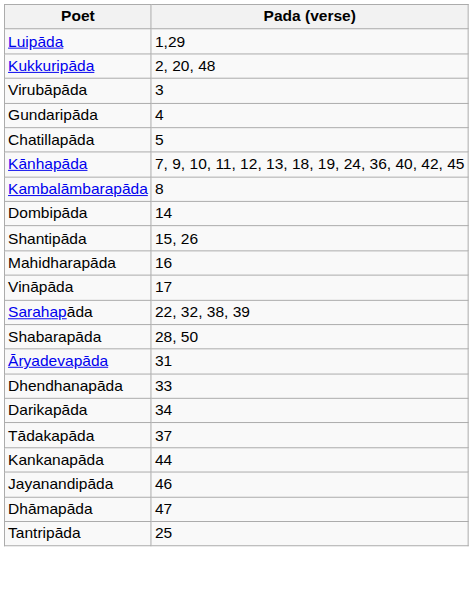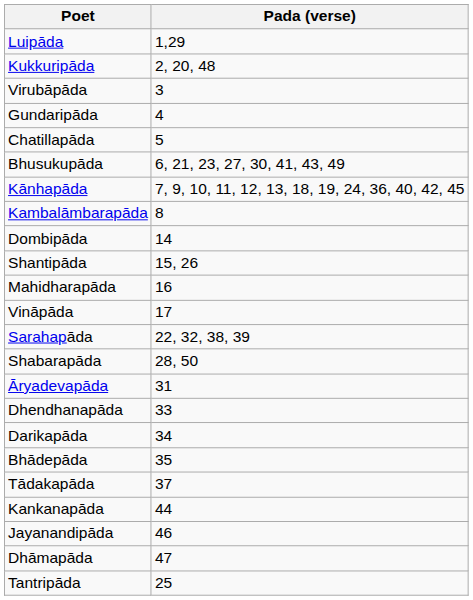 <table class="wikitable" style="text-align:centre">
 <tr>
 <th>Poet</th>
 <th>Pada (verse)</th>
 </tr>
 <tr>
 <td><a href='#'>Luipāda</a></td>
 <td>1,29</td>
 </tr>
 <tr>
 <td><a href='#'>Kukkuripāda</a></td>
 <td>2, 20, 48</td>
 </tr>
 <tr>
 <td>Virubāpāda</td>
 <td>3</td>
 </tr>
 <tr>
 <td>Gundaripāda</td>
 <td>4</td>
 </tr>
 <tr>
 <td>Chatillapāda</td>
 <td>5</td>
+</tr>
+<tr>
+<td>Bhusukupāda</td>
+<td>6, 21, 23, 27, 30, 41, 43, 49</td>
 </tr>
 <tr>
 <td><a href='#'>Kānhapāda</a></td>
 <td>7, 9, 10, 11, 12, 13, 18, 19, 24, 36, 40, 42, 45</td>
 </tr>
 <tr>
 <td><a href='#'>Kambalāmbarapāda</a></td>
 <td>8</td>
 </tr>
 <tr>
 <td>Dombipāda</td>
 <td>14</td>
 </tr>
 <tr>
 <td>Shantipāda</td>
 <td>15, 26</td>
 </tr>
 <tr>
 <td>Mahidharapāda</td>
 <td>16</td>
 </tr>
 <tr>
 <td>Vināpāda</td>
 <td>17</td>
 </tr>
 <tr>
 <td><a href='#'>Sarahap</a>āda</td>
 <td>22, 32, 38, 39</td>
 </tr>
 <tr>
 <td>Shabarapāda</td>
 <td>28, 50</td>
 </tr>
 <tr>
 <td><a href='#'>Āryadevapāda</a></td>
 <td>31</td>
 </tr>
 <tr>
 <td>Dhendhanapāda</td>
 <td>33</td>
 </tr>
 <tr>
 <td>Darikapāda</td>
 <td>34</td>
 </tr>
 <tr>
+<td>Bhādepāda</td>
+<td>35</td>
+</tr>
+<tr>
 <td>Tādakapāda</td>
 <td>37</td>
 </tr>
 <tr>
 <td>Kankanapāda</td>
 <td>44</td>
 </tr>
 <tr>
 <td>Jayanandipāda</td>
 <td>46</td>
 </tr>
 <tr>
 <td>Dhāmapāda</td>
 <td>47</td>
 </tr>
 <tr>
 <td>Tantripāda</td>
 <td>25</td>
 </tr>
 </table>
